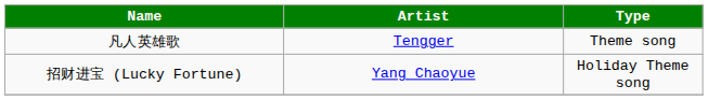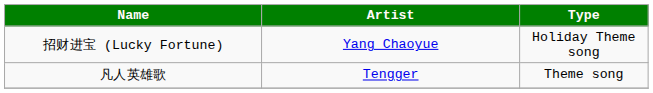 <table class="wikitable" style="text-align:center;width:50%">
 <tr style="width:100%; background:green; color:snow">
 <td style="width:20%"><strong>Name</strong></td>
 <td style="width:20%"><strong>Artist</strong></td>
 <td style="width:10%"><strong>Type</strong></td>
 </tr>
 <tr>
+<td>招财进宝 (Lucky Fortune)</td>
+<td><a href='#'>Yang Chaoyue</a></td>
+<td>Holiday Theme song</td>
+</tr>
+<tr>
 <td>凡人英雄歌</td>
 <td><a href='#'>Tengger</a></td>
 <td>Theme song</td>
 </tr>
 <tr>
-<td>招财进宝 (Lucky Fortune)</td>
-<td><a href='#'>Yang Chaoyue</a></td>
-<td>Holiday Theme song</td>
-</tr>
-<tr>
 </tr>
 </table>
